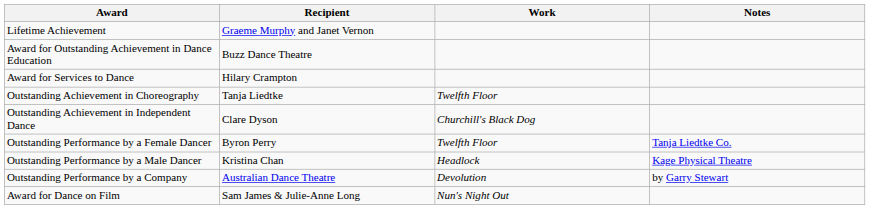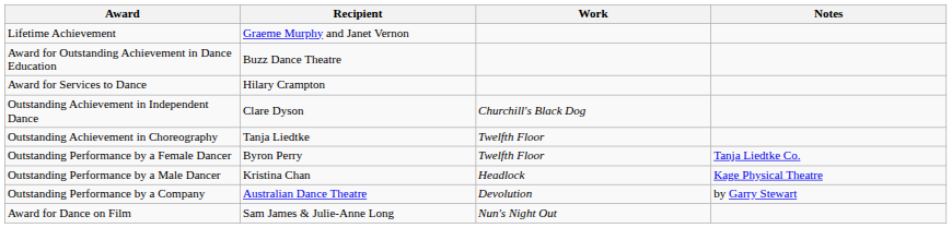 <table class="wikitable">
 <tr>
 <th width="25%">Award</th>
 <th width="25%">Recipient</th>
 <th width="25%">Work</th>
 <th width="25%">Notes</th>
 </tr>
 <tr>
 <td>Lifetime Achievement</td>
 <td><a href='#'>Graeme Murphy</a> and Janet Vernon</td>
 <td></td>
 <td></td>
 </tr>
 <tr>
 <td>Award for Outstanding Achievement in Dance Education</td>
 <td>Buzz Dance Theatre</td>
 <td></td>
 <td></td>
 </tr>
 <tr>
 <td>Award for Services to Dance</td>
 <td>Hilary Crampton</td>
 <td></td>
 <td></td>
 </tr>
 <tr>
+<td>Outstanding Achievement in Independent Dance</td>
+<td>Clare Dyson</td>
+<td><em>Churchill's Black Dog</em></td>
+<td></td>
+</tr>
+<tr>
 <td>Outstanding Achievement in Choreography</td>
 <td>Tanja Liedtke</td>
 <td><em>Twelfth Floor</em></td>
-<td></td>
-</tr>
-<tr>
-<td>Outstanding Achievement in Independent Dance</td>
-<td>Clare Dyson</td>
-<td><em>Churchill's Black Dog</em></td>
 <td></td>
 </tr>
 <tr>
 <td>Outstanding Performance by a Female Dancer</td>
 <td>Byron Perry</td>
 <td><em>Twelfth Floor</em></td>
 <td><a href='#'>Tanja Liedtke Co.</a></td>
 </tr>
 <tr>
 <td>Outstanding Performance by a Male Dancer</td>
 <td>Kristina Chan</td>
 <td><em>Headlock</em></td>
 <td><a href='#'>Kage Physical Theatre</a></td>
 </tr>
 <tr>
 <td>Outstanding Performance by a Company</td>
 <td><a href='#'>Australian Dance Theatre</a></td>
 <td><em>Devolution</em></td>
 <td>by <a href='#'>Garry Stewart</a></td>
 </tr>
 <tr>
 <td>Award for Dance on Film</td>
 <td>Sam James & Julie-Anne Long</td>
 <td><em>Nun's Night Out</em></td>
 <td></td>
 </tr>
 </table>
